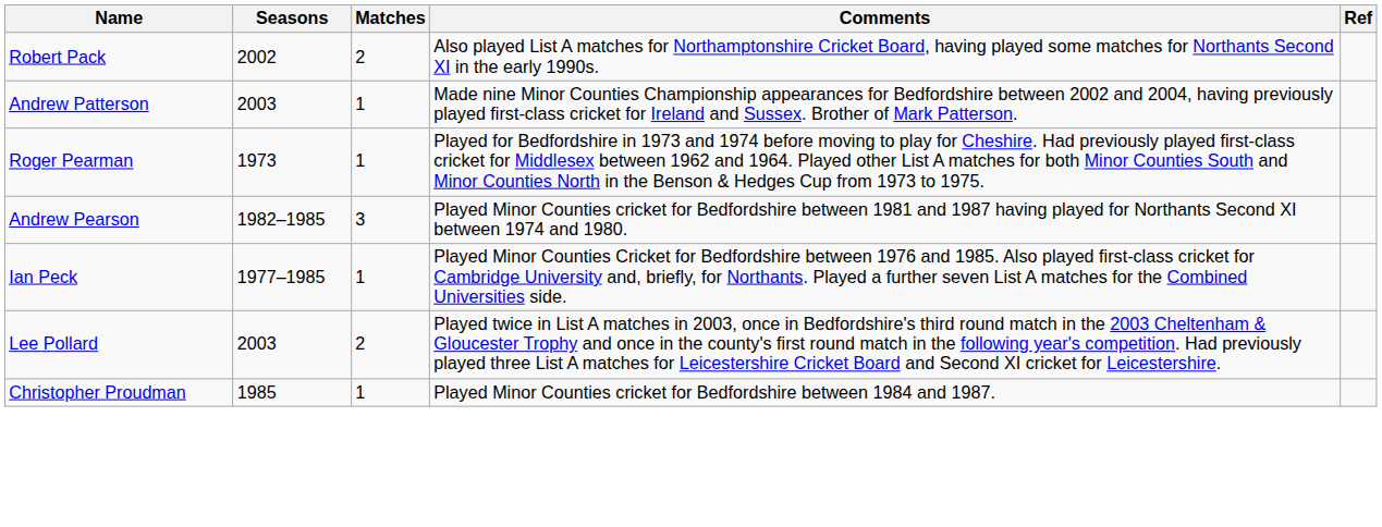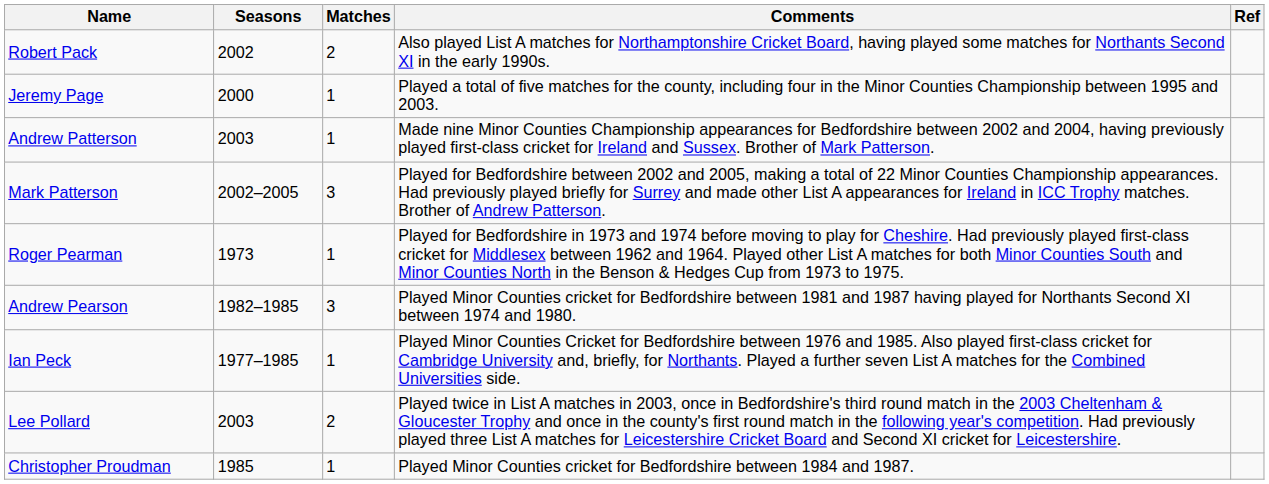 <table class="wikitable">
 <tr>
 <th style="width:200px">Name</th>
 <th style="width:100px">Seasons</th>
 <th>Matches</th>
 <th>Comments</th>
 <th>Ref</th>
 </tr>
 <tr>
 <td><a href='#'>Robert Pack</a></td>
 <td>2002</td>
 <td>2</td>
 <td>Also played List A matches for <a href='#'>Northamptonshire Cricket Board</a>, having played some matches for <a href='#'>Northants Second XI</a> in the early 1990s.</td>
 <td></td>
 </tr>
 <tr>
+<td><a href='#'>Jeremy Page</a></td>
+<td>2000</td>
+<td>1</td>
+<td>Played a total of five matches for the county, including four in the Minor Counties Championship between 1995 and 2003.</td>
+<td></td>
+</tr>
+<tr>
 <td><a href='#'>Andrew Patterson</a></td>
 <td>2003</td>
 <td>1</td>
 <td>Made nine Minor Counties Championship appearances for Bedfordshire between 2002 and 2004, having previously played first-class cricket for <a href='#'>Ireland</a> and <a href='#'>Sussex</a>. Brother of <a href='#'>Mark Patterson</a>.</td>
+<td></td>
+</tr>
+<tr>
+<td><a href='#'>Mark Patterson</a></td>
+<td>2002–2005</td>
+<td>3</td>
+<td>Played for Bedfordshire between 2002 and 2005, making a total of 22 Minor Counties Championship appearances. Had previously played briefly for <a href='#'>Surrey</a> and made other List A appearances for <a href='#'>Ireland</a> in <a href='#'>ICC Trophy</a> matches. Brother of <a href='#'>Andrew Patterson</a>.</td>
 <td></td>
 </tr>
 <tr>
 <td><a href='#'>Roger Pearman</a></td>
 <td>1973</td>
 <td>1</td>
 <td>Played for Bedfordshire in 1973 and 1974 before moving to play for <a href='#'>Cheshire</a>. Had previously played first-class cricket for <a href='#'>Middlesex</a> between 1962 and 1964. Played other List A matches for both <a href='#'>Minor Counties South</a> and <a href='#'>Minor Counties North</a> in the Benson & Hedges Cup from 1973 to 1975.</td>
 <td></td>
 </tr>
 <tr>
 <td><a href='#'>Andrew Pearson</a></td>
 <td>1982–1985</td>
 <td>3</td>
 <td>Played Minor Counties cricket for Bedfordshire between 1981 and 1987 having played for Northants Second XI between 1974 and 1980.</td>
 <td></td>
 </tr>
 <tr>
 <td><a href='#'>Ian Peck</a></td>
 <td>1977–1985</td>
 <td>1</td>
 <td>Played Minor Counties Cricket for Bedfordshire between 1976 and 1985. Also played first-class cricket for <a href='#'>Cambridge University</a> and, briefly, for <a href='#'>Northants</a>. Played a further seven List A matches for the <a href='#'>Combined Universities</a> side.</td>
 <td></td>
 </tr>
 <tr>
 <td><a href='#'>Lee Pollard</a></td>
 <td>2003</td>
 <td>2</td>
 <td>Played twice in List A matches in 2003, once in Bedfordshire's third round match in the <a href='#'>2003 Cheltenham & Gloucester Trophy</a> and once in the county's first round match in the <a href='#'>following year's competition</a>. Had previously played three List A matches for <a href='#'>Leicestershire Cricket Board</a> and Second XI cricket for <a href='#'>Leicestershire</a>.</td>
 <td></td>
 </tr>
 <tr>
 <td><a href='#'>Christopher Proudman</a></td>
 <td>1985</td>
 <td>1</td>
 <td>Played Minor Counties cricket for Bedfordshire between 1984 and 1987.</td>
 <td></td>
 </tr>
 </table>
